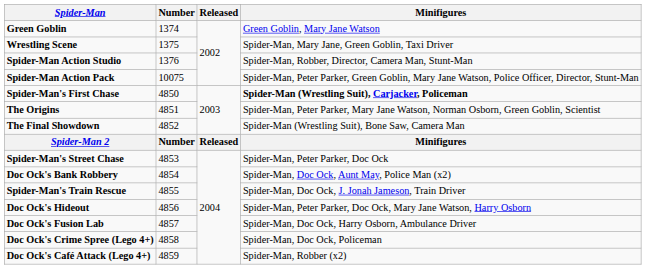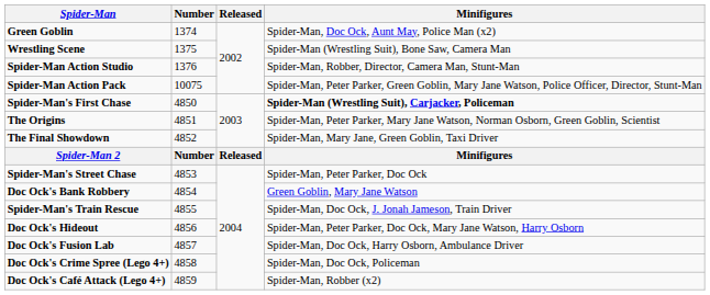 <table class="wikitable sortable mw-collapsible">
 <tr>
 <th><a href='#'><em>Spider-Man</em></a></th>
 <th>Number</th>
 <th>Released</th>
 <th>Minifigures</th>
 </tr>
 <tr>
 <td><strong>Green Goblin</strong></td>
 <td>1374</td>
 <td rowspan="4">2002</td>
-<td><a href='#'>Green Goblin</a>, <a href='#'>Mary Jane Watson</a></td>
+<td>Spider-Man, <a href='#'>Doc Ock</a>, <a href='#'>Aunt May</a>, Police Man (x2)</td>
 </tr>
 <tr>
 <td><strong>Wrestling Scene</strong></td>
 <td>1375</td>
-<td>Spider-Man, Mary Jane, Green Goblin, Taxi Driver</td>
+<td>Spider-Man (Wrestling Suit), Bone Saw, Camera Man</td>
 </tr>
 <tr>
 <td><strong>Spider-Man Action Studio</strong></td>
 <td>1376</td>
 <td>Spider-Man, Robber, Director, Camera Man, Stunt-Man</td>
 </tr>
 <tr>
 <td><strong>Spider-Man Action Pack</strong></td>
 <td>10075</td>
 <td>Spider-Man, Peter Parker, Green Goblin, Mary Jane Watson, Police Officer, Director, Stunt-Man</td>
 </tr>
 <tr>
 <td><strong>Spider-Man's First Chase</strong></td>
 <td>4850</td>
 <td rowspan="3">2003</td>
 <td><strong>Spider-Man (Wrestling Suit), <a href='#'>Carjacker</a>, Policeman</strong></td>
 </tr>
 <tr>
 <td><strong>The Origins</strong></td>
 <td>4851</td>
 <td>Spider-Man, Peter Parker, Mary Jane Watson, Norman Osborn, Green Goblin, Scientist</td>
 </tr>
 <tr>
 <td><strong>The Final Showdown</strong></td>
 <td>4852</td>
-<td>Spider-Man (Wrestling Suit), Bone Saw, Camera Man</td>
+<td>Spider-Man, Mary Jane, Green Goblin, Taxi Driver</td>
 </tr>
 <tr>
 <th><em><a href='#'>Spider-Man 2</a></em></th>
 <th>Number</th>
 <th>Released</th>
 <th>Minifigures</th>
 </tr>
 <tr>
 <td><strong>Spider-Man's Street Chase</strong></td>
 <td>4853</td>
 <td rowspan="7">2004</td>
 <td>Spider-Man, Peter Parker, Doc Ock</td>
 </tr>
 <tr>
 <td><strong>Doc Ock's Bank Robbery</strong></td>
 <td>4854</td>
-<td>Spider-Man, <a href='#'>Doc Ock</a>, <a href='#'>Aunt May</a>, Police Man (x2)</td>
+<td><a href='#'>Green Goblin</a>, <a href='#'>Mary Jane Watson</a></td>
 </tr>
 <tr>
 <td><strong>Spider-Man's Train Rescue</strong></td>
 <td>4855</td>
 <td>Spider-Man, Doc Ock, <a href='#'>J. Jonah Jameson</a>, Train Driver</td>
 </tr>
 <tr>
 <td><strong>Doc Ock's Hideout</strong></td>
 <td>4856</td>
 <td>Spider-Man, Peter Parker, Doc Ock, Mary Jane Watson, <a href='#'>Harry Osborn</a></td>
 </tr>
 <tr>
 <td><strong>Doc Ock's Fusion Lab</strong></td>
 <td>4857</td>
 <td>Spider-Man, Doc Ock, Harry Osborn, Ambulance Driver</td>
 </tr>
 <tr>
 <td><strong>Doc Ock's Crime Spree (Lego 4+)</strong></td>
 <td>4858</td>
 <td>Spider-Man, Doc Ock, Policeman</td>
 </tr>
 <tr>
 <td><strong>Doc Ock's Café Attack (Lego 4+)</strong></td>
 <td>4859</td>
 <td>Spider-Man, Robber (x2)</td>
 </tr>
 </table>
